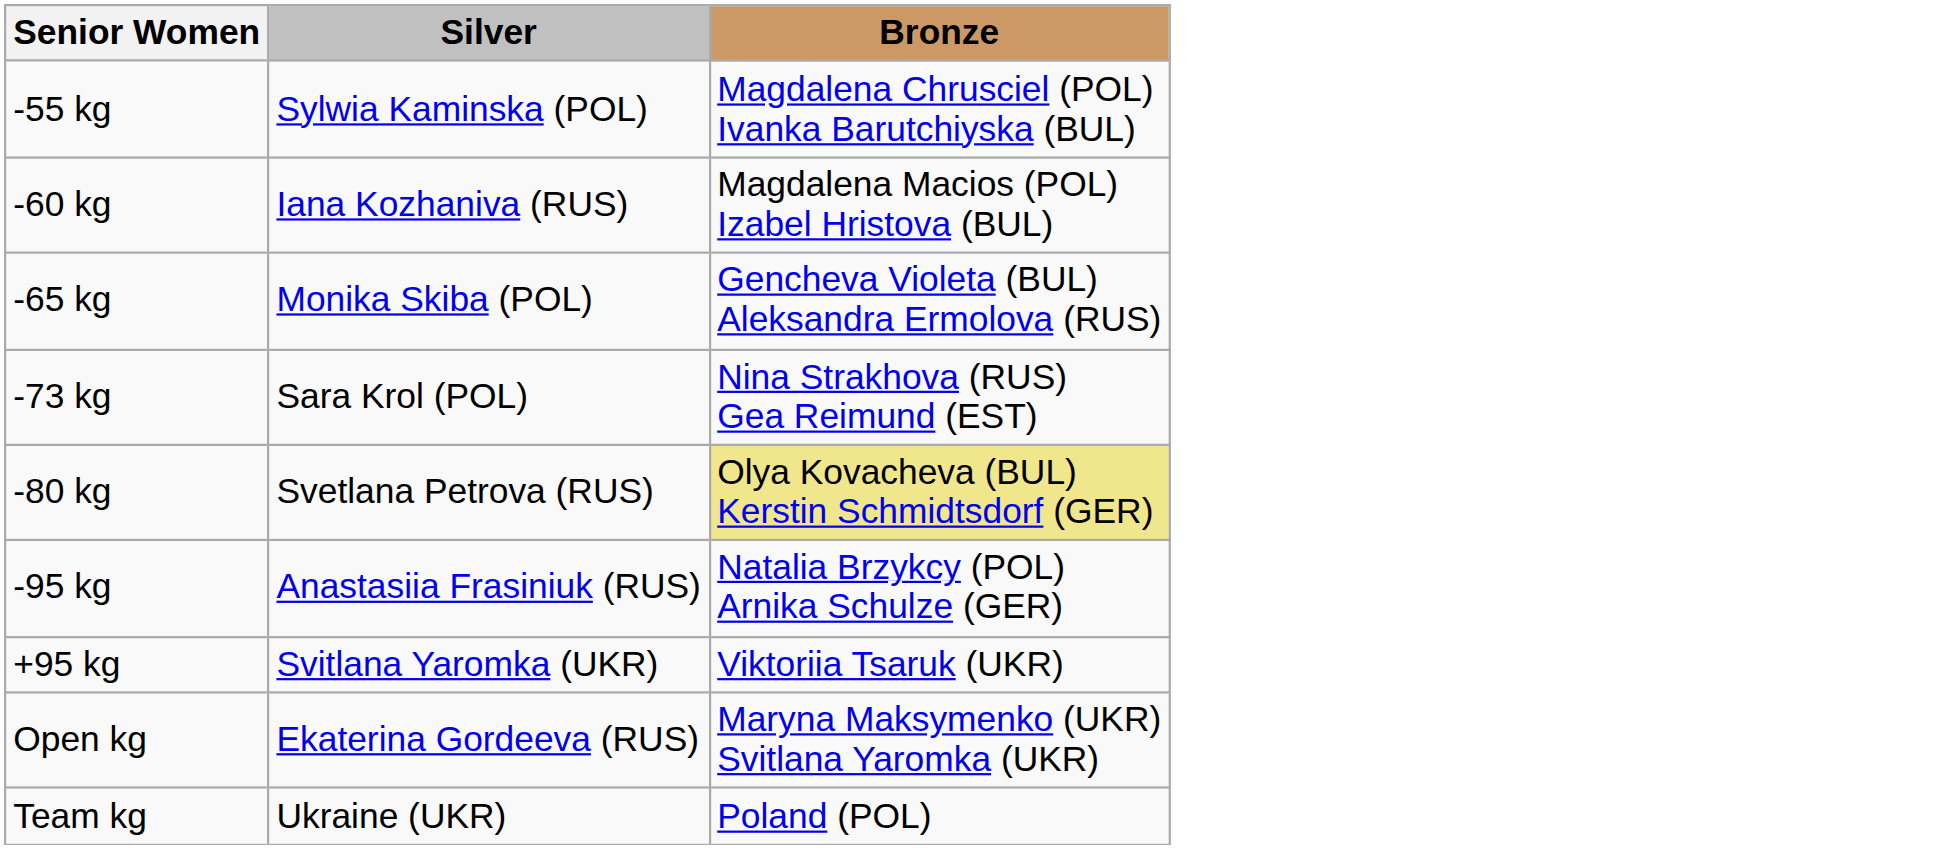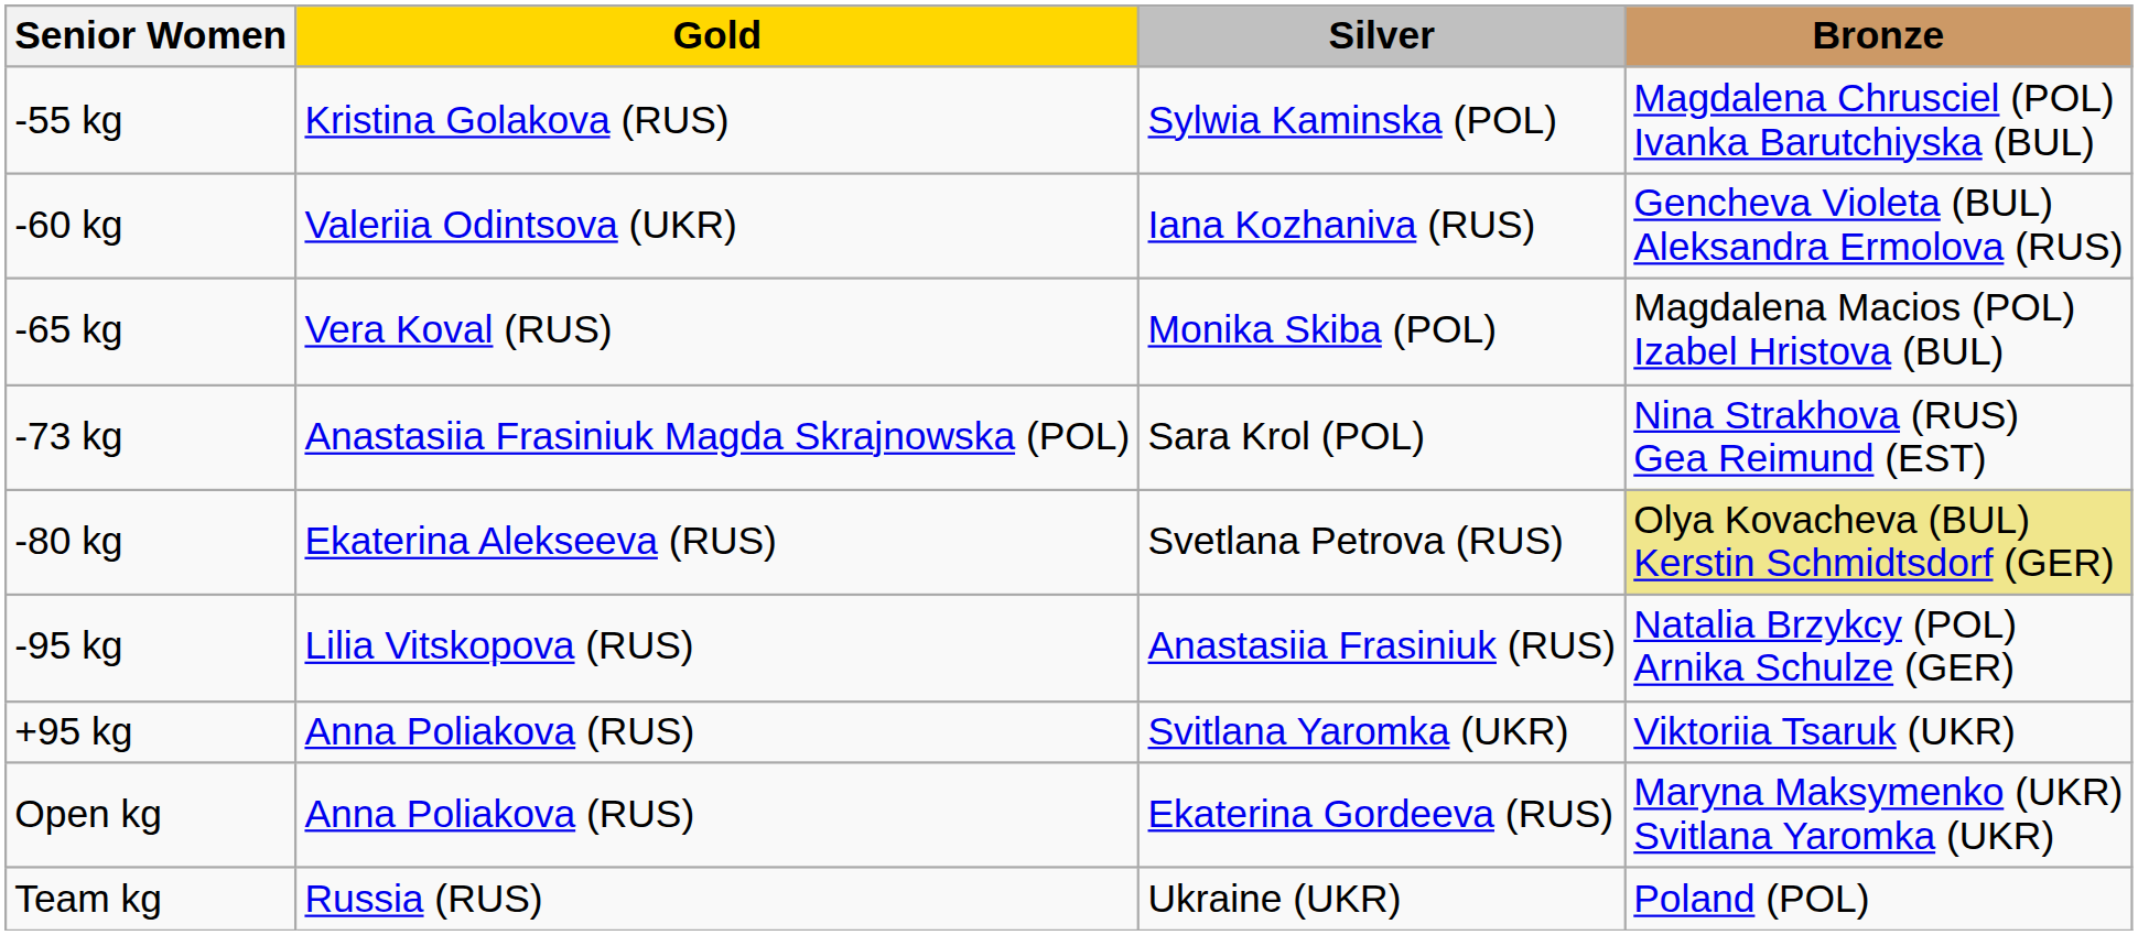 <table class="wikitable">
 <tr>
 <th>Senior Women</th>
+<th style="background: gold">Gold</th>
 <th style="background: silver">Silver</th>
 <th style="background: #cc9966">Bronze</th>
 </tr>
 <tr>
 <td>-55 kg</td>
+<td> <a href='#'>Kristina Golakova</a> (RUS)</td>
 <td> <a href='#'>Sylwia Kaminska</a> (POL)</td>
 <td> <a href='#'>Magdalena Chrusciel</a> (POL) <br>  <a href='#'>Ivanka Barutchiyska</a> (BUL)</td>
 </tr>
 <tr>
 <td>-60 kg</td>
+<td> <a href='#'>Valeriia Odintsova</a> (UKR)</td>
 <td> <a href='#'>Iana Kozhaniva</a> (RUS)</td>
+<td> <a href='#'>Gencheva Violeta</a> (BUL) <br>  <a href='#'>Aleksandra Ermolova</a> (RUS)</td>
+</tr>
+<tr>
+<td>-65 kg</td>
+<td> <a href='#'>Vera Koval</a> (RUS)</td>
+<td> <a href='#'>Monika Skiba</a> (POL)</td>
 <td> Magdalena Macios (POL) <br>  <a href='#'>Izabel Hristova</a> (BUL)</td>
 </tr>
 <tr>
-<td>-65 kg</td>
-<td> <a href='#'>Monika Skiba</a> (POL)</td>
-<td> <a href='#'>Gencheva Violeta</a> (BUL) <br>  <a href='#'>Aleksandra Ermolova</a> (RUS)</td>
-</tr>
-<tr>
 <td>-73 kg</td>
+<td> <a href='#'>Anastasiia Frasiniuk Magda Skrajnowska</a> (POL)</td>
 <td> Sara Krol (POL)</td>
 <td> <a href='#'>Nina Strakhova</a> (RUS) <br>  <a href='#'>Gea Reimund</a> (EST)</td>
 </tr>
 <tr>
 <td>-80 kg</td>
+<td> <a href='#'>Ekaterina Alekseeva</a> (RUS)</td>
 <td> Svetlana Petrova (RUS)</td>
 <td style="background: khaki;"> Olya Kovacheva (BUL) <br>  <a href='#'>Kerstin Schmidtsdorf</a> (GER)</td>
 </tr>
 <tr>
 <td>-95 kg</td>
+<td> <a href='#'>Lilia Vitskopova</a> (RUS)</td>
 <td> <a href='#'>Anastasiia Frasiniuk</a> (RUS)</td>
 <td> <a href='#'>Natalia Brzykcy</a> (POL) <br>  <a href='#'>Arnika Schulze</a> (GER)</td>
 </tr>
 <tr>
 <td>+95 kg</td>
+<td> <a href='#'>Anna Poliakova</a> (RUS)</td>
 <td> <a href='#'>Svitlana Yaromka</a> (UKR)</td>
 <td> <a href='#'>Viktoriia Tsaruk</a> (UKR)</td>
 </tr>
 <tr>
 <td>Open kg</td>
+<td> <a href='#'>Anna Poliakova</a> (RUS)</td>
 <td> <a href='#'>Ekaterina Gordeeva</a> (RUS)</td>
 <td> <a href='#'>Maryna Maksymenko</a> (UKR) <br>  <a href='#'>Svitlana Yaromka</a> (UKR)</td>
 </tr>
 <tr>
 <td>Team kg</td>
+<td> <a href='#'>Russia</a> (RUS)</td>
 <td> Ukraine (UKR)</td>
 <td> <a href='#'>Poland</a> (POL)</td>
 </tr>
 </table>
